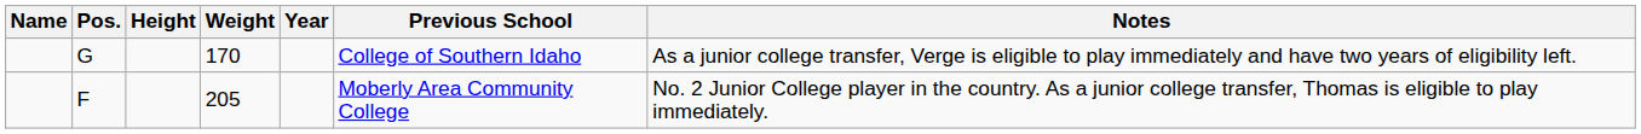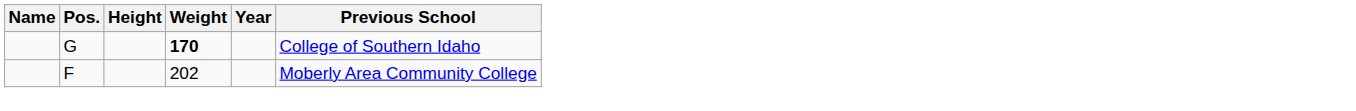 <table class="wikitable sortable" style="font-size:100%;" border="1">
 <tr>
 <th>Name</th>
 <th>Pos.</th>
 <th>Height</th>
 <th>Weight</th>
 <th>Year</th>
 <th>Previous School</th>
-<th ! class="unsortable">Notes</th>
 </tr>
 <tr>
 <td></td>
 <td>G</td>
 <td></td>
-<td>170</td>
+<td><strong>170</strong></td>
 <td></td>
 <td><a href='#'>College of Southern Idaho</a></td>
-<td>As a junior college transfer, Verge is eligible to play immediately and have two years of eligibility left.</td>
 </tr>
 <tr>
 <td></td>
 <td>F</td>
 <td></td>
-<td>205</td>
+<td>202</td>
 <td></td>
 <td><a href='#'>Moberly Area Community College</a></td>
-<td>No. 2 Junior College player in the country. As a junior college transfer, Thomas is eligible to play immediately.</td>
 </tr>
 </table>
